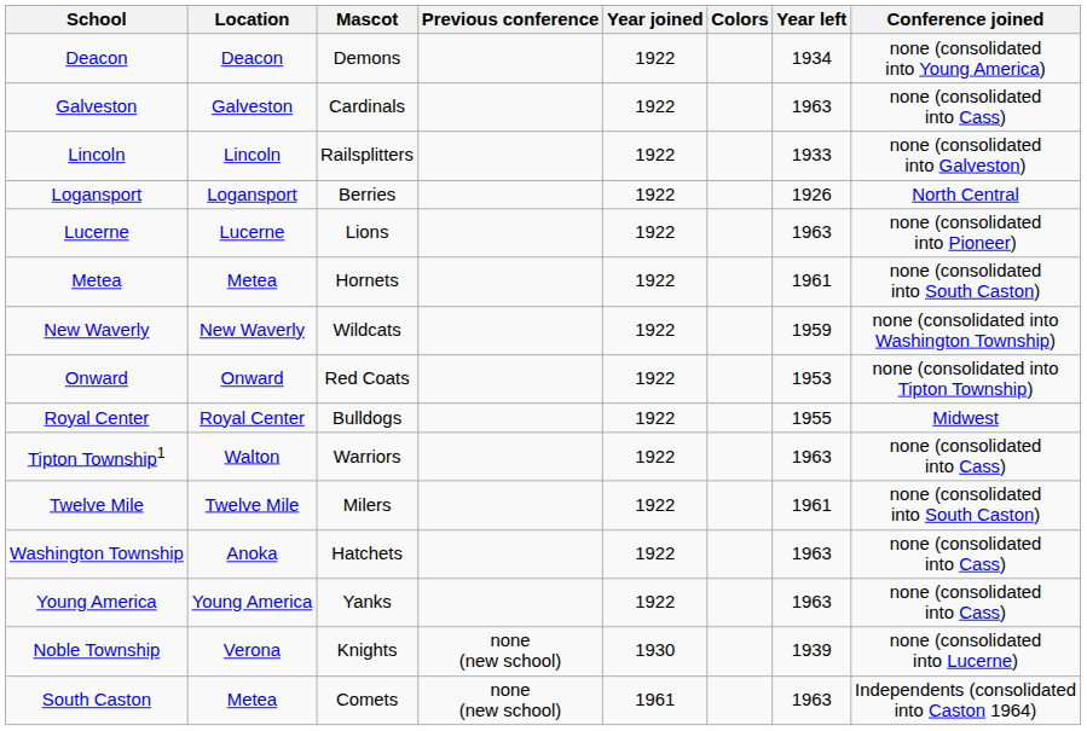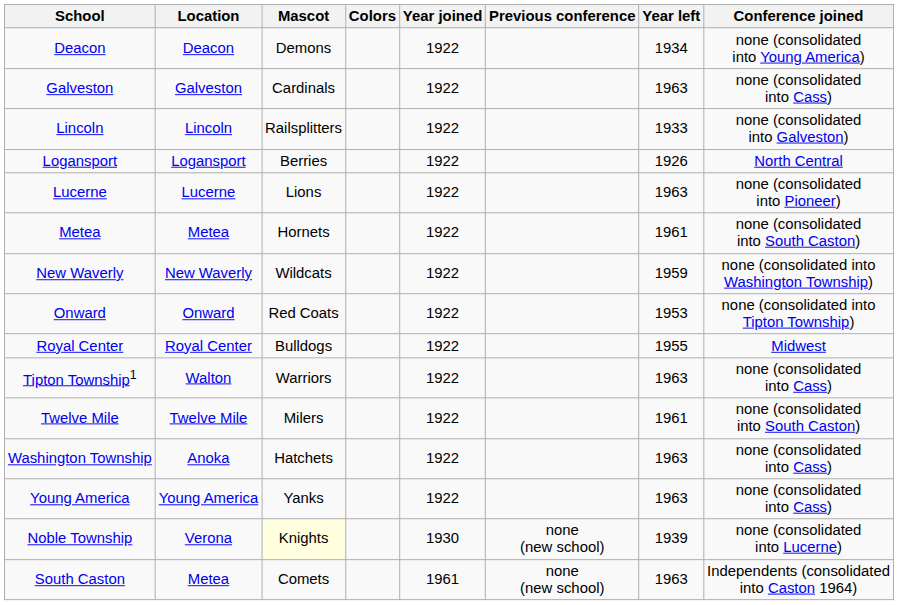 <table class="wikitable" style="text-align:center;">
 <tr>
 <th>School</th>
 <th>Location</th>
 <th>Mascot</th>
+<th>Colors</th>
+<th>Year joined</th>
 <th>Previous conference</th>
-<th>Year joined</th>
-<th>Colors</th>
 <th>Year left</th>
 <th>Conference joined</th>
 </tr>
 <tr>
 <td><a href='#'>Deacon</a></td>
 <td><a href='#'>Deacon</a></td>
 <td>Demons</td>
+<td> </td>
+<td>1922</td>
 <td></td>
-<td>1922</td>
-<td> </td>
 <td>1934</td>
 <td>none (consolidated<br>into <a href='#'>Young America</a>)</td>
 </tr>
 <tr>
 <td><a href='#'>Galveston</a></td>
 <td><a href='#'>Galveston</a></td>
 <td>Cardinals</td>
+<td> </td>
+<td>1922</td>
 <td></td>
-<td>1922</td>
-<td> </td>
 <td>1963</td>
 <td>none (consolidated<br>into <a href='#'>Cass</a>)</td>
 </tr>
 <tr>
 <td><a href='#'>Lincoln</a></td>
 <td><a href='#'>Lincoln</a></td>
 <td>Railsplitters</td>
+<td> </td>
+<td>1922</td>
 <td></td>
-<td>1922</td>
-<td> </td>
 <td>1933</td>
 <td>none (consolidated<br>into <a href='#'>Galveston</a>)</td>
 </tr>
 <tr>
 <td><a href='#'>Logansport</a></td>
 <td><a href='#'>Logansport</a></td>
 <td>Berries</td>
+<td> </td>
+<td>1922</td>
 <td></td>
-<td>1922</td>
-<td> </td>
 <td>1926</td>
 <td><a href='#'>North Central</a></td>
 </tr>
 <tr>
 <td><a href='#'>Lucerne</a></td>
 <td><a href='#'>Lucerne</a></td>
 <td>Lions</td>
+<td> </td>
+<td>1922</td>
 <td></td>
-<td>1922</td>
-<td> </td>
 <td>1963</td>
 <td>none (consolidated<br>into <a href='#'>Pioneer</a>)</td>
 </tr>
 <tr>
 <td><a href='#'>Metea</a></td>
 <td><a href='#'>Metea</a></td>
 <td>Hornets</td>
+<td> </td>
+<td>1922</td>
 <td></td>
-<td>1922</td>
-<td> </td>
 <td>1961</td>
 <td>none (consolidated<br>into <a href='#'>South Caston</a>)</td>
 </tr>
 <tr>
 <td><a href='#'>New Waverly</a></td>
 <td><a href='#'>New Waverly</a></td>
 <td>Wildcats</td>
+<td> </td>
+<td>1922</td>
 <td></td>
-<td>1922</td>
-<td> </td>
 <td>1959</td>
 <td>none (consolidated into<br><a href='#'>Washington Township</a>)</td>
 </tr>
 <tr>
 <td><a href='#'>Onward</a></td>
 <td><a href='#'>Onward</a></td>
 <td>Red Coats</td>
+<td> </td>
+<td>1922</td>
 <td></td>
-<td>1922</td>
-<td> </td>
 <td>1953</td>
 <td>none (consolidated into<br><a href='#'>Tipton Township</a>)</td>
 </tr>
 <tr>
 <td><a href='#'>Royal Center</a></td>
 <td><a href='#'>Royal Center</a></td>
 <td>Bulldogs</td>
+<td>  </td>
+<td>1922</td>
 <td></td>
-<td>1922</td>
-<td>  </td>
 <td>1955</td>
 <td><a href='#'>Midwest</a></td>
 </tr>
 <tr>
 <td><a href='#'>Tipton Township</a><sup>1</sup></td>
 <td><a href='#'>Walton</a></td>
 <td>Warriors</td>
+<td> </td>
+<td>1922</td>
 <td></td>
-<td>1922</td>
-<td> </td>
 <td>1963</td>
 <td>none (consolidated<br>into <a href='#'>Cass</a>)</td>
 </tr>
 <tr>
 <td><a href='#'>Twelve Mile</a></td>
 <td><a href='#'>Twelve Mile</a></td>
 <td>Milers</td>
+<td> </td>
+<td>1922</td>
 <td></td>
-<td>1922</td>
-<td> </td>
 <td>1961</td>
 <td>none (consolidated<br>into <a href='#'>South Caston</a>)</td>
 </tr>
 <tr>
 <td><a href='#'>Washington Township</a></td>
 <td><a href='#'>Anoka</a></td>
 <td>Hatchets</td>
+<td> </td>
+<td>1922</td>
 <td></td>
-<td>1922</td>
-<td> </td>
 <td>1963</td>
 <td>none (consolidated<br>into <a href='#'>Cass</a>)</td>
 </tr>
 <tr>
 <td><a href='#'>Young America</a></td>
 <td><a href='#'>Young America</a></td>
 <td>Yanks</td>
+<td>  </td>
+<td>1922</td>
 <td></td>
-<td>1922</td>
-<td>  </td>
 <td>1963</td>
 <td>none (consolidated<br>into <a href='#'>Cass</a>)</td>
 </tr>
 <tr>
 <td><a href='#'>Noble Township</a></td>
 <td><a href='#'>Verona</a></td>
-<td>Knights</td>
+<td style="background: lightyellow;">Knights</td>
+<td> </td>
+<td>1930</td>
 <td>none<br>(new school)</td>
-<td>1930</td>
-<td> </td>
 <td>1939</td>
 <td>none (consolidated<br>into <a href='#'>Lucerne</a>)</td>
 </tr>
 <tr>
 <td><a href='#'>South Caston</a></td>
 <td><a href='#'>Metea</a></td>
 <td>Comets</td>
+<td>  </td>
+<td>1961</td>
 <td>none<br>(new school)</td>
-<td>1961</td>
-<td>  </td>
 <td>1963</td>
 <td>Independents (consolidated<br>into <a href='#'>Caston</a> 1964)</td>
 </tr>
 </table>
